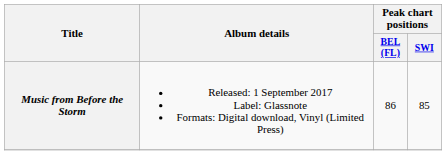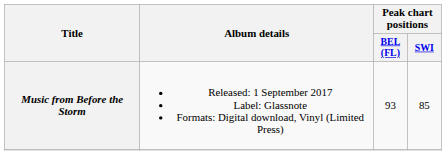 <table class="wikitable plainrowheaders" style="text-align:center;">
 <tr>
 <th scope="col" rowspan="2" style="width:12em;">Title</th>
 <th scope="col" rowspan="2" style="width:21em;">Album details</th>
 <th scope="col" colspan="2">Peak chart positions</th>
 </tr>
 <tr>
 <th scope="col" style="width:3em;font-size:90%;"><a href='#'>BEL (FL)</a><br></th>
 <th scope="col" style="width:3em;font-size:90%;"><a href='#'>SWI</a><br></th>
 </tr>
 <tr>
 <th scope="row"><em>Music from Before the Storm</em></th>
 <td><br><ul><li>Released: 1 September 2017</li><li>Label: Glassnote</li><li>Formats: Digital download, Vinyl (Limited Press)</li></ul></td>
-<td>86</td>
+<td>93</td>
 <td>85</td>
 </tr>
 <tr>
 </tr>
 </table>
